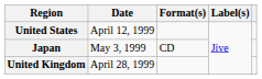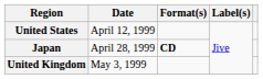 <table class="wikitable plainrowheaders">
 <tr>
 <th scope="col">Region</th>
 <th scope="col">Date</th>
 <th scope="col">Format(s)</th>
 <th scope="col">Label(s)</th>
 <th scope="col"></th>
 </tr>
 <tr>
 <th scope="row">United States</th>
 <td>April 12, 1999</td>
 <td></td>
 <td rowspan="3"><a href='#'>Jive</a></td>
 <td></td>
 </tr>
 <tr>
 <th scope="row">Japan</th>
-<td>May 3, 1999</td>
-<td>CD</td>
+<td>April 28, 1999</td>
+<td><strong>CD</strong></td>
 <td></td>
 </tr>
 <tr>
 <th scope="row">United Kingdom</th>
-<td>April 28, 1999</td>
+<td>May 3, 1999</td>
 <td></td>
 <td></td>
 </tr>
 </table>
